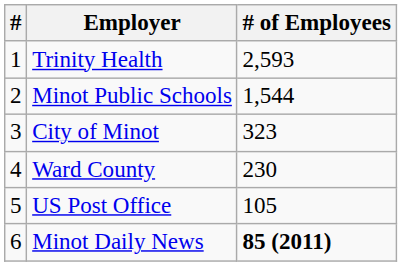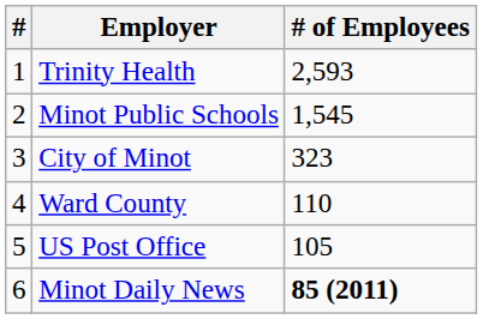 <table class="wikitable">
 <tr>
 <th>#</th>
 <th>Employer</th>
 <th># of Employees</th>
 </tr>
 <tr>
 <td>1</td>
 <td><a href='#'>Trinity Health</a></td>
 <td>2,593</td>
 </tr>
 <tr>
 <td>2</td>
 <td><a href='#'>Minot Public Schools</a></td>
-<td>1,544</td>
+<td>1,545</td>
 </tr>
 <tr>
 <td>3</td>
 <td><a href='#'>City of Minot</a></td>
 <td>323</td>
 </tr>
 <tr>
 <td>4</td>
 <td><a href='#'>Ward County</a></td>
-<td>230</td>
+<td>110</td>
 </tr>
 <tr>
 <td>5</td>
 <td><a href='#'>US Post Office</a></td>
 <td>105</td>
 </tr>
 <tr>
 <td>6</td>
 <td><a href='#'>Minot Daily News</a></td>
 <td><strong>85 (2011)</strong></td>
 </tr>
 </table>
